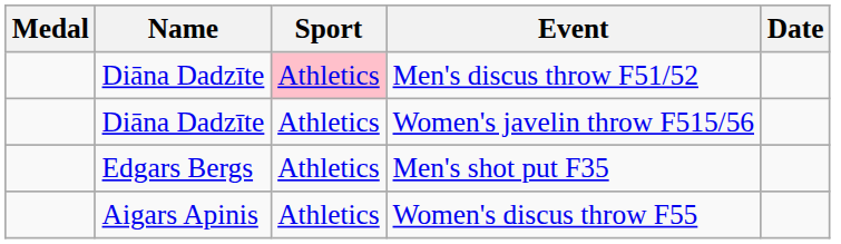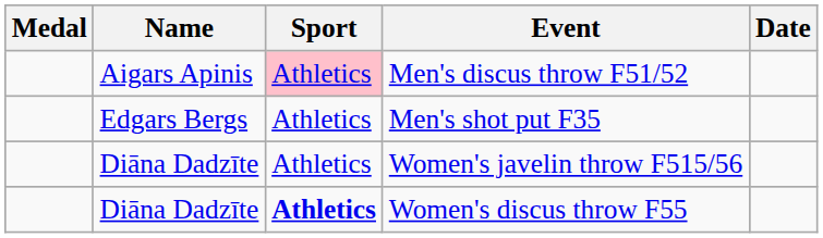 <table class="wikitable sortable" style="font-size: 95%">
 <tr>
 <th>Medal</th>
 <th>Name</th>
 <th>Sport</th>
 <th>Event</th>
 <th>Date</th>
 </tr>
 <tr>
 <td></td>
-<td><a href='#'>Diāna Dadzīte</a></td>
+<td><a href='#'>Aigars Apinis</a></td>
 <td style="background: pink;"><a href='#'>Athletics</a></td>
 <td><a href='#'>Men's discus throw F51/52</a></td>
+<td></td>
+</tr>
+<tr>
+<td></td>
+<td><a href='#'>Edgars Bergs</a></td>
+<td><a href='#'>Athletics</a></td>
+<td><a href='#'>Men's shot put F35</a></td>
 <td></td>
 </tr>
 <tr>
 <td></td>
 <td><a href='#'>Diāna Dadzīte</a></td>
 <td><a href='#'>Athletics</a></td>
 <td><a href='#'>Women's javelin throw F515/56</a></td>
 <td></td>
 </tr>
 <tr>
 <td></td>
-<td><a href='#'>Edgars Bergs</a></td>
-<td><a href='#'>Athletics</a></td>
-<td><a href='#'>Men's shot put F35</a></td>
-<td></td>
-</tr>
-<tr>
-<td></td>
-<td><a href='#'>Aigars Apinis</a></td>
-<td><a href='#'>Athletics</a></td>
+<td><a href='#'>Diāna Dadzīte</a></td>
+<td><strong><a href='#'>Athletics</a></strong></td>
 <td><a href='#'>Women's discus throw F55</a></td>
 <td></td>
 </tr>
 </table>
